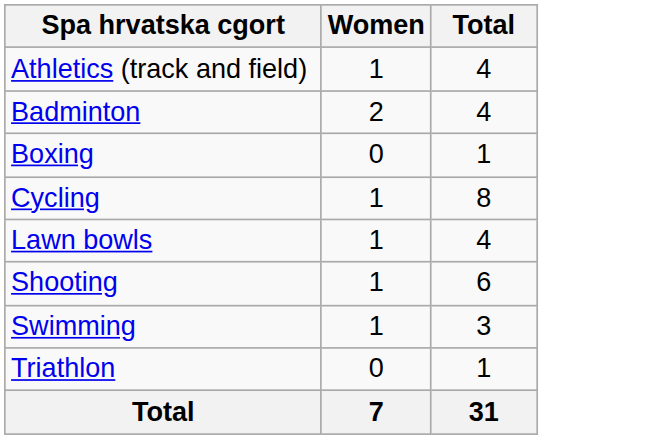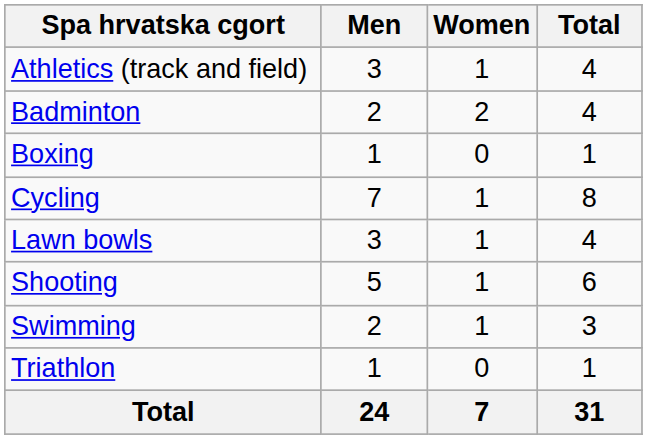 <table class="wikitable sortable" style="text-align:center;">
 <tr>
 <th width=180>Spa hrvatska cgort</th>
+<th width=55>Men</th>
 <th width=55>Women</th>
 <th width=55>Total</th>
 </tr>
 <tr>
 <td align=left><a href='#'>Athletics</a> (track and field)</td>
+<td>3</td>
 <td>1</td>
 <td>4</td>
 </tr>
 <tr>
 <td align=left><a href='#'>Badminton</a></td>
 <td>2</td>
+<td>2</td>
 <td>4</td>
 </tr>
 <tr>
 <td align=left><a href='#'>Boxing</a></td>
+<td>1</td>
 <td>0</td>
 <td>1</td>
 </tr>
 <tr>
 <td align=left><a href='#'>Cycling</a></td>
+<td>7</td>
 <td>1</td>
 <td>8</td>
 </tr>
 <tr>
 <td align=left><a href='#'>Lawn bowls</a></td>
+<td>3</td>
 <td>1</td>
 <td>4</td>
 </tr>
 <tr>
 <td align=left><a href='#'>Shooting</a></td>
+<td>5</td>
 <td>1</td>
 <td>6</td>
 </tr>
 <tr>
 <td align=left><a href='#'>Swimming</a></td>
+<td>2</td>
 <td>1</td>
 <td>3</td>
 </tr>
 <tr>
 <td align=left><a href='#'>Triathlon</a></td>
+<td>1</td>
 <td>0</td>
 <td>1</td>
 </tr>
 <tr>
 <th>Total</th>
+<th>24</th>
 <th>7</th>
 <th>31</th>
 </tr>
 </table>
